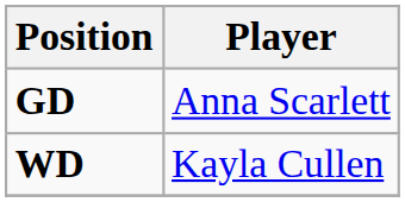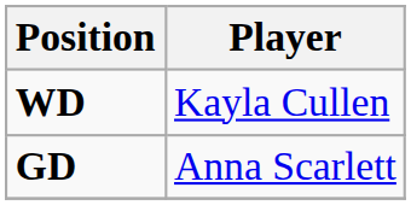 <table class="wikitable collapsible">
 <tr>
 <th>Position</th>
 <th>Player</th>
 </tr>
 <tr>
+<td><strong>WD</strong></td>
+<td><a href='#'>Kayla Cullen</a></td>
+</tr>
+<tr>
 <td><strong>GD</strong></td>
 <td><a href='#'>Anna Scarlett</a></td>
 </tr>
 <tr>
-<td><strong>WD</strong></td>
-<td><a href='#'>Kayla Cullen</a></td>
-</tr>
-<tr>
 </tr>
 </table>
